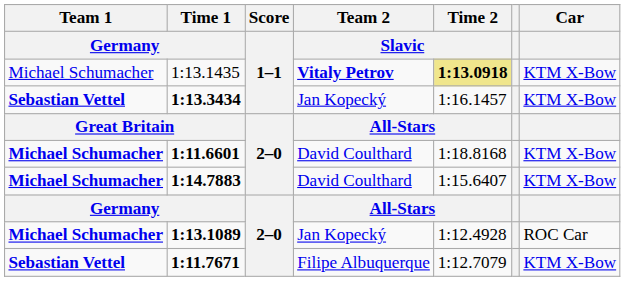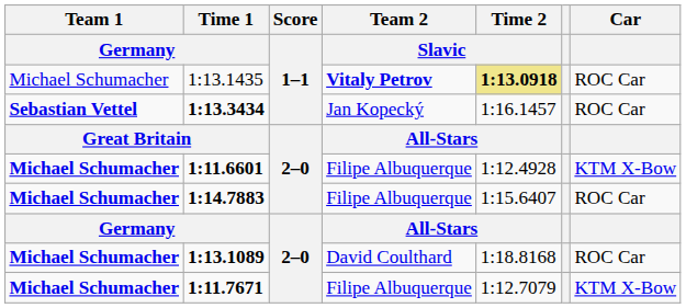 <table class="wikitable">
 <tr>
 <th>Team 1</th>
 <th>Time 1</th>
 <th>Score</th>
 <th>Team 2</th>
 <th>Time 2</th>
 <th></th>
 <th>Car</th>
 </tr>
 <tr>
 <th colspan=2> <a href='#'>Germany</a></th>
 <th rowspan=3>1–1</th>
 <th colspan=2> <a href='#'>Slavic</a></th>
 <th></th>
 <th></th>
 </tr>
 <tr>
 <td><a href='#'>Michael Schumacher</a></td>
 <td>1:13.1435</td>
 <td><strong><a href='#'>Vitaly Petrov</a></strong></td>
 <td style="background: khaki;"><strong>1:13.0918</strong></td>
 <th></th>
-<td><a href='#'>KTM X-Bow</a></td>
+<td>ROC Car</td>
 </tr>
 <tr>
 <td><strong><a href='#'>Sebastian Vettel</a></strong></td>
 <td><strong>1:13.3434</strong></td>
 <td><a href='#'>Jan Kopecký</a></td>
 <td>1:16.1457</td>
 <th></th>
-<td><a href='#'>KTM X-Bow</a></td>
+<td>ROC Car</td>
 </tr>
 <tr>
 <th colspan=2> <a href='#'>Great Britain</a></th>
 <th rowspan=3>2–0</th>
 <th colspan=2> <a href='#'>All-Stars</a></th>
 <th></th>
 <th></th>
 </tr>
 <tr>
 <td><strong><a href='#'>Michael Schumacher</a></strong></td>
 <td><strong>1:11.6601</strong></td>
-<td><a href='#'>David Coulthard</a></td>
-<td>1:18.8168</td>
+<td><a href='#'>Filipe Albuquerque</a></td>
+<td>1:12.4928</td>
 <th></th>
 <td><a href='#'>KTM X-Bow</a></td>
 </tr>
 <tr>
 <td><strong><a href='#'>Michael Schumacher</a></strong></td>
 <td><strong>1:14.7883</strong></td>
-<td><a href='#'>David Coulthard</a></td>
+<td><a href='#'>Filipe Albuquerque</a></td>
 <td>1:15.6407</td>
 <th></th>
-<td><a href='#'>KTM X-Bow</a></td>
+<td>ROC Car</td>
 </tr>
 <tr>
 <th colspan=2> <a href='#'>Germany</a></th>
 <th rowspan=3>2–0</th>
 <th colspan=2> <a href='#'>All-Stars</a></th>
 <th></th>
 <th></th>
 </tr>
 <tr>
 <td><strong><a href='#'>Michael Schumacher</a></strong></td>
 <td><strong>1:13.1089</strong></td>
-<td><a href='#'>Jan Kopecký</a></td>
-<td>1:12.4928</td>
+<td><a href='#'>David Coulthard</a></td>
+<td>1:18.8168</td>
 <th></th>
 <td>ROC Car</td>
 </tr>
 <tr>
-<td><strong><a href='#'>Sebastian Vettel</a></strong></td>
+<td><strong><a href='#'>Michael Schumacher</a></strong></td>
 <td><strong>1:11.7671</strong></td>
 <td><a href='#'>Filipe Albuquerque</a></td>
 <td>1:12.7079</td>
 <th></th>
 <td><a href='#'>KTM X-Bow</a></td>
 </tr>
 </table>
